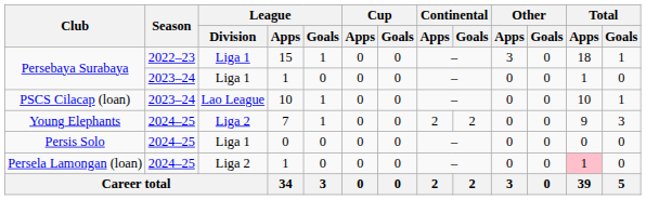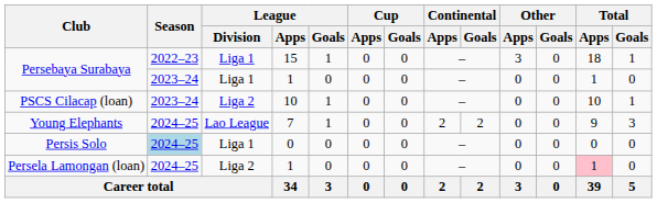 <table class="wikitable" style="text-align: center">
 <tr>
 <th rowspan="2">Club</th>
 <th rowspan="2">Season</th>
 <th colspan="3">League</th>
 <th colspan="2">Cup</th>
 <th colspan="2">Continental</th>
 <th colspan="2">Other</th>
 <th colspan="2">Total</th>
 </tr>
 <tr>
 <th>Division</th>
 <th>Apps</th>
 <th>Goals</th>
 <th>Apps</th>
 <th>Goals</th>
 <th>Apps</th>
 <th>Goals</th>
 <th>Apps</th>
 <th>Goals</th>
 <th>Apps</th>
 <th>Goals</th>
 </tr>
 <tr>
 <td rowspan="2"><a href='#'>Persebaya Surabaya</a></td>
 <td><a href='#'>2022–23</a></td>
 <td rowspan="1" valign="center"><a href='#'>Liga 1</a></td>
 <td>15</td>
 <td>1</td>
 <td>0</td>
 <td>0</td>
 <td colspan="2">–</td>
 <td>3</td>
 <td>0</td>
 <td>18</td>
 <td>1</td>
 </tr>
 <tr>
 <td><a href='#'>2023–24</a></td>
 <td rowspan="1" valign="center">Liga 1</td>
 <td>1</td>
 <td>0</td>
 <td>0</td>
 <td>0</td>
 <td colspan="2">–</td>
 <td>0</td>
 <td>0</td>
 <td>1</td>
 <td>0</td>
 </tr>
 <tr>
 <td rowspan="1"><a href='#'>PSCS Cilacap</a> (loan)</td>
 <td><a href='#'>2023–24</a></td>
-<td rowspan="1" valign="center"><a href='#'>Lao League</a></td>
+<td rowspan="1" valign="center"><a href='#'>Liga 2</a></td>
 <td>10</td>
 <td>1</td>
 <td>0</td>
 <td>0</td>
 <td colspan="2">–</td>
 <td>0</td>
 <td>0</td>
 <td>10</td>
 <td>1</td>
 </tr>
 <tr>
 <td rowspan="1"><a href='#'>Young Elephants</a></td>
 <td><a href='#'>2024–25</a></td>
-<td rowspan="1" valign="center"><a href='#'>Liga 2</a></td>
+<td rowspan="1" valign="center"><a href='#'>Lao League</a></td>
 <td>7</td>
 <td>1</td>
 <td>0</td>
 <td>0</td>
 <td>2</td>
 <td>2</td>
 <td>0</td>
 <td>0</td>
 <td>9</td>
 <td>3</td>
 </tr>
 <tr>
 <td rowspan="1"><a href='#'>Persis Solo</a></td>
-<td><a href='#'>2024–25</a></td>
+<td style="background: lightblue;"><a href='#'>2024–25</a></td>
 <td rowspan="1" valign="center">Liga 1</td>
 <td>0</td>
 <td>0</td>
 <td>0</td>
 <td>0</td>
 <td colspan="2">–</td>
 <td>0</td>
 <td>0</td>
 <td>0</td>
 <td>0</td>
 </tr>
 <tr>
 <td rowspan="1"><a href='#'>Persela Lamongan</a> (loan)</td>
 <td><a href='#'>2024–25</a></td>
 <td rowspan="1" valign="center">Liga 2</td>
 <td>1</td>
 <td>0</td>
 <td>0</td>
 <td>0</td>
 <td colspan="2">–</td>
 <td>0</td>
 <td>0</td>
 <td style="background: pink;">1</td>
 <td>0</td>
 </tr>
 <tr>
 <th colspan=3>Career total</th>
 <th>34</th>
 <th>3</th>
 <th>0</th>
 <th>0</th>
 <th>2</th>
 <th>2</th>
 <th>3</th>
 <th>0</th>
 <th>39</th>
 <th>5</th>
 </tr>
 </table>
